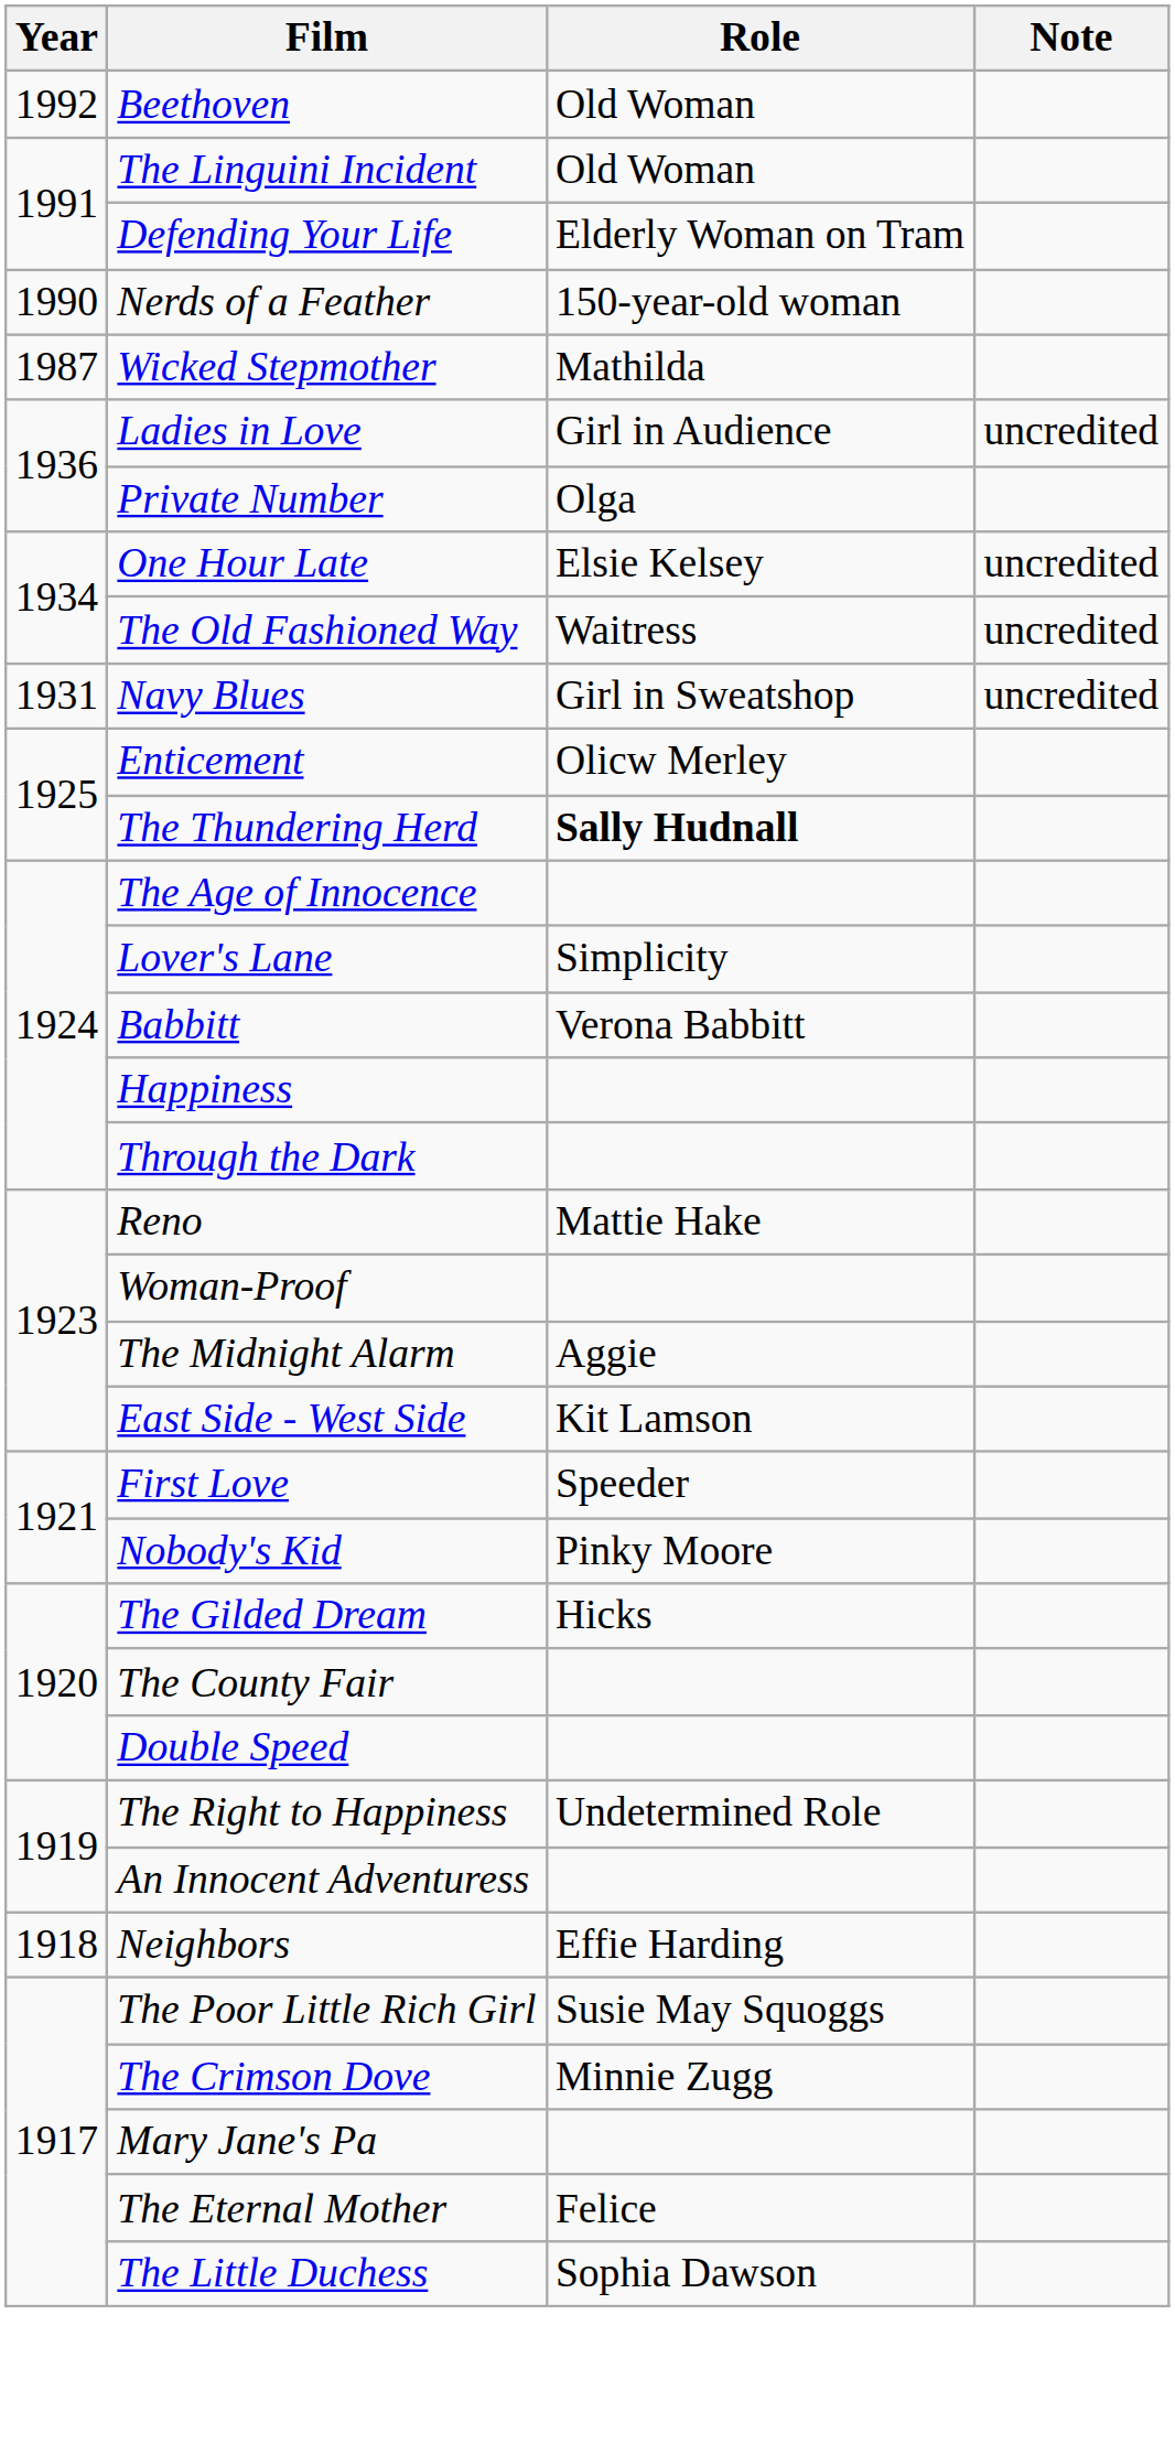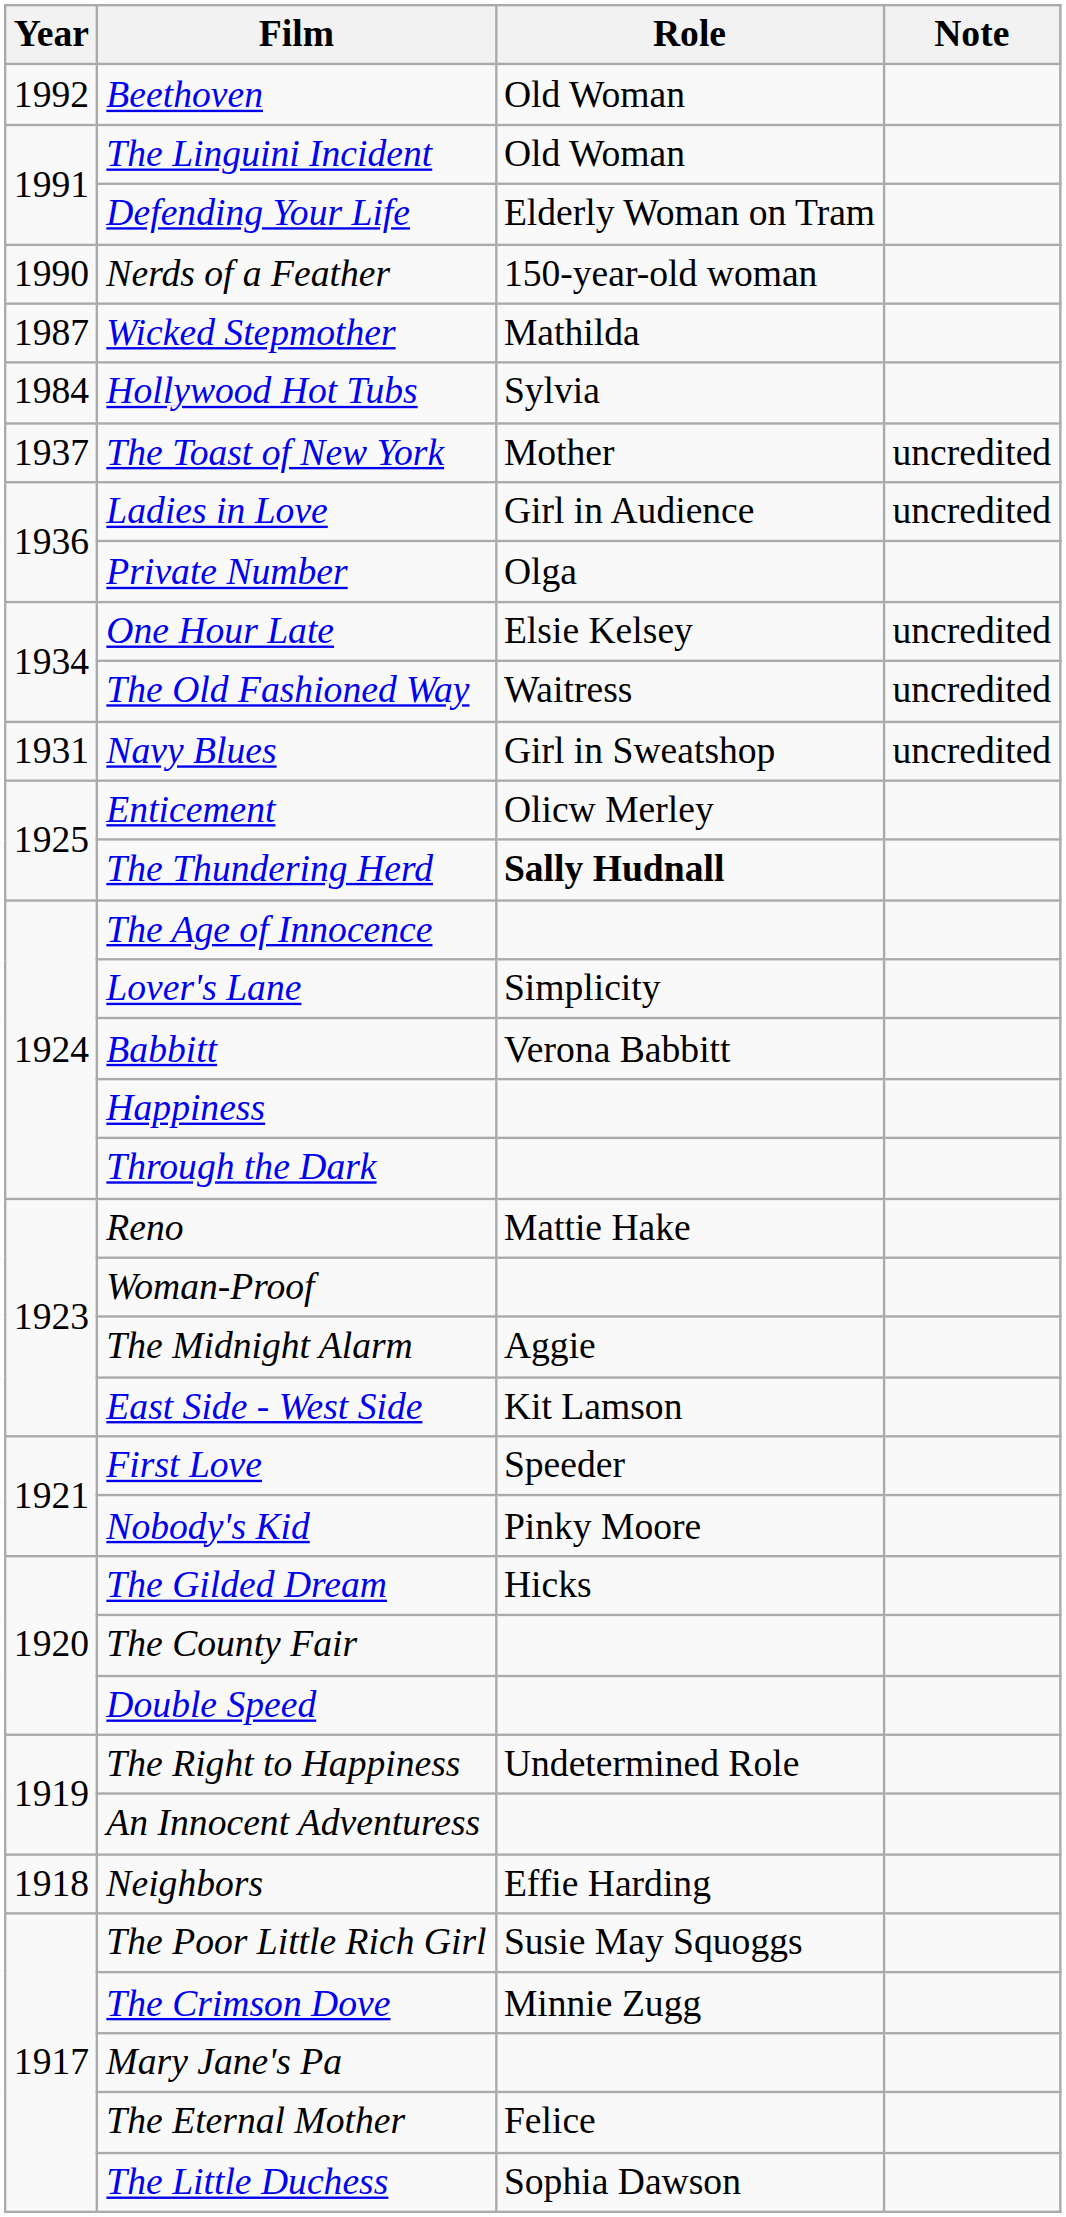 <table class="wikitable">
 <tr>
 <th>Year</th>
 <th>Film</th>
 <th>Role</th>
 <th>Note</th>
 </tr>
 <tr>
 <td>1992</td>
 <td><em><a href='#'>Beethoven</a></em></td>
 <td>Old Woman</td>
 <td></td>
 </tr>
 <tr>
 <td rowspan=2>1991</td>
 <td><em><a href='#'>The Linguini Incident</a></em></td>
 <td>Old Woman</td>
 <td></td>
 </tr>
 <tr>
 <td><em><a href='#'>Defending Your Life</a></em></td>
 <td>Elderly Woman on Tram</td>
 <td></td>
 </tr>
 <tr>
 <td>1990</td>
 <td><em>Nerds of a Feather</em></td>
 <td>150-year-old woman</td>
 <td></td>
 </tr>
 <tr>
 <td>1987</td>
 <td><em><a href='#'>Wicked Stepmother</a></em></td>
 <td>Mathilda</td>
 <td></td>
+</tr>
+<tr>
+<td>1984</td>
+<td><em><a href='#'>Hollywood Hot Tubs</a></em></td>
+<td>Sylvia</td>
+<td></td>
+</tr>
+<tr>
+<td>1937</td>
+<td><em><a href='#'>The Toast of New York</a></em></td>
+<td>Mother</td>
+<td>uncredited</td>
 </tr>
 <tr>
 <td rowspan=2>1936</td>
 <td><em><a href='#'>Ladies in Love</a></em></td>
 <td>Girl in Audience</td>
 <td>uncredited</td>
 </tr>
 <tr>
 <td><em><a href='#'>Private Number</a></em></td>
 <td>Olga</td>
 <td></td>
 </tr>
 <tr>
 <td rowspan=2>1934</td>
 <td><em><a href='#'>One Hour Late</a></em></td>
 <td>Elsie Kelsey</td>
 <td>uncredited</td>
 </tr>
 <tr>
 <td><em><a href='#'>The Old Fashioned Way</a></em></td>
 <td>Waitress</td>
 <td>uncredited</td>
 </tr>
 <tr>
 <td>1931</td>
 <td><em><a href='#'>Navy Blues</a></em></td>
 <td>Girl in Sweatshop</td>
 <td>uncredited</td>
 </tr>
 <tr>
 <td rowspan=2>1925</td>
 <td><em><a href='#'>Enticement</a></em></td>
 <td>Olicw Merley</td>
 <td></td>
 </tr>
 <tr>
 <td><em><a href='#'>The Thundering Herd</a></em></td>
 <td><strong>Sally Hudnall</strong></td>
 <td></td>
 </tr>
 <tr>
 <td rowspan=5>1924</td>
 <td><em><a href='#'>The Age of Innocence</a></em></td>
 <td></td>
 <td></td>
 </tr>
 <tr>
 <td><em><a href='#'>Lover's Lane</a></em></td>
 <td>Simplicity</td>
 <td></td>
 </tr>
 <tr>
 <td><em><a href='#'>Babbitt</a></em></td>
 <td>Verona Babbitt</td>
 <td></td>
 </tr>
 <tr>
 <td><em><a href='#'>Happiness</a></em></td>
 <td></td>
 <td></td>
 </tr>
 <tr>
 <td><em><a href='#'>Through the Dark</a></em></td>
 <td></td>
 <td></td>
 </tr>
 <tr>
 <td rowspan=4>1923</td>
 <td><em>Reno</em></td>
 <td>Mattie Hake</td>
 <td></td>
 </tr>
 <tr>
 <td><em>Woman-Proof</em></td>
 <td></td>
 <td></td>
 </tr>
 <tr>
 <td><em>The Midnight Alarm</em></td>
 <td>Aggie</td>
 <td></td>
 </tr>
 <tr>
 <td><em><a href='#'>East Side - West Side</a></em></td>
 <td>Kit Lamson</td>
 <td></td>
 </tr>
 <tr>
 <td rowspan=2>1921</td>
 <td><em><a href='#'>First Love</a></em></td>
 <td>Speeder</td>
 <td></td>
 </tr>
 <tr>
 <td><em><a href='#'>Nobody's Kid</a></em></td>
 <td>Pinky Moore</td>
 <td></td>
 </tr>
 <tr>
 <td rowspan=3>1920</td>
 <td><em><a href='#'>The Gilded Dream</a></em></td>
 <td>Hicks</td>
 <td></td>
 </tr>
 <tr>
 <td><em>The County Fair</em></td>
 <td></td>
 <td></td>
 </tr>
 <tr>
 <td><em><a href='#'>Double Speed</a></em></td>
 <td></td>
 <td></td>
 </tr>
 <tr>
 <td rowspan=2>1919</td>
 <td><em>The Right to Happiness</em></td>
 <td>Undetermined Role</td>
 <td></td>
 </tr>
 <tr>
 <td><em>An Innocent Adventuress</em></td>
 <td></td>
 <td></td>
 </tr>
 <tr>
 <td>1918</td>
 <td><em>Neighbors</em></td>
 <td>Effie Harding</td>
 <td></td>
 </tr>
 <tr>
 <td rowspan=5>1917</td>
 <td><em>The Poor Little Rich Girl</em></td>
 <td>Susie May Squoggs</td>
 <td></td>
 </tr>
 <tr>
 <td><em><a href='#'>The Crimson Dove</a></em></td>
 <td>Minnie Zugg</td>
 <td></td>
 </tr>
 <tr>
 <td><em>Mary Jane's Pa</em></td>
 <td></td>
 <td></td>
 </tr>
 <tr>
 <td><em>The Eternal Mother</em></td>
 <td>Felice</td>
 <td></td>
 </tr>
 <tr>
 <td><em><a href='#'>The Little Duchess</a></em></td>
 <td>Sophia Dawson</td>
 <td></td>
 </tr>
 </table>
